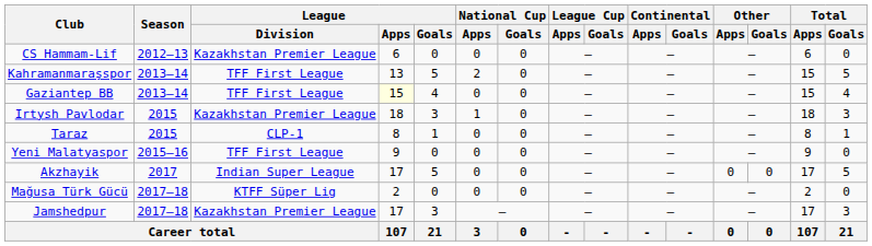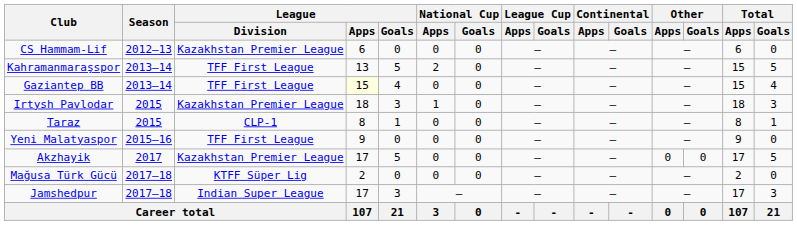 <table class="wikitable" style="text-align: center;">
 <tr>
 <th rowspan="2">Club</th>
 <th rowspan="2">Season</th>
 <th colspan="3">League</th>
 <th colspan="2">National Cup</th>
 <th colspan="2">League Cup</th>
 <th colspan="2">Continental</th>
 <th colspan="2">Other</th>
 <th colspan="2">Total</th>
 </tr>
 <tr>
 <th>Division</th>
 <th>Apps</th>
 <th>Goals</th>
 <th>Apps</th>
 <th>Goals</th>
 <th>Apps</th>
 <th>Goals</th>
 <th>Apps</th>
 <th>Goals</th>
 <th>Apps</th>
 <th>Goals</th>
 <th>Apps</th>
 <th>Goals</th>
 </tr>
 <tr>
 <td valign="center"><a href='#'>CS Hammam-Lif</a></td>
 <td><a href='#'>2012–13</a></td>
 <td><a href='#'>Kazakhstan Premier League</a></td>
 <td>6</td>
 <td>0</td>
 <td>0</td>
 <td>0</td>
 <td colspan="2">–</td>
 <td colspan="2">–</td>
 <td colspan="2">–</td>
 <td>6</td>
 <td>0</td>
 </tr>
 <tr>
 <td valign="center"><a href='#'>Kahramanmaraşspor</a></td>
 <td><a href='#'>2013–14</a></td>
 <td><a href='#'>TFF First League</a></td>
 <td>13</td>
 <td>5</td>
 <td>2</td>
 <td>0</td>
 <td colspan="2">–</td>
 <td colspan="2">–</td>
 <td colspan="2">–</td>
 <td>15</td>
 <td>5</td>
 </tr>
 <tr>
 <td valign="center"><a href='#'>Gaziantep BB</a></td>
 <td><a href='#'>2013–14</a></td>
 <td><a href='#'>TFF First League</a></td>
 <td style="background: lightyellow;">15</td>
 <td>4</td>
 <td>0</td>
 <td>0</td>
 <td colspan="2">–</td>
 <td colspan="2">–</td>
 <td colspan="2">–</td>
 <td>15</td>
 <td>4</td>
 </tr>
 <tr>
 <td valign="center"><a href='#'>Irtysh Pavlodar</a></td>
 <td><a href='#'>2015</a></td>
 <td><a href='#'>Kazakhstan Premier League</a></td>
 <td>18</td>
 <td>3</td>
 <td>1</td>
 <td>0</td>
 <td colspan="2">–</td>
 <td colspan="2">–</td>
 <td colspan="2">–</td>
 <td>18</td>
 <td>3</td>
 </tr>
 <tr>
 <td valign="center"><a href='#'>Taraz</a></td>
 <td><a href='#'>2015</a></td>
 <td><a href='#'>CLP-1</a></td>
 <td>8</td>
 <td>1</td>
 <td>0</td>
 <td>0</td>
 <td colspan="2">–</td>
 <td colspan="2">–</td>
 <td colspan="2">–</td>
 <td>8</td>
 <td>1</td>
 </tr>
 <tr>
 <td valign="center"><a href='#'>Yeni Malatyaspor</a></td>
 <td><a href='#'>2015–16</a></td>
 <td><a href='#'>TFF First League</a></td>
 <td>9</td>
 <td>0</td>
 <td>0</td>
 <td>0</td>
 <td colspan="2">–</td>
 <td colspan="2">–</td>
 <td colspan="2">–</td>
 <td>9</td>
 <td>0</td>
 </tr>
 <tr>
 <td valign="center"><a href='#'>Akzhayik</a></td>
 <td><a href='#'>2017</a></td>
-<td><a href='#'>Indian Super League</a></td>
+<td><a href='#'>Kazakhstan Premier League</a></td>
 <td>17</td>
 <td>5</td>
 <td>0</td>
 <td>0</td>
 <td colspan="2">–</td>
 <td colspan="2">–</td>
 <td>0</td>
 <td>0</td>
 <td>17</td>
 <td>5</td>
 </tr>
 <tr>
 <td valign="center"><a href='#'>Mağusa Türk Gücü</a></td>
 <td><a href='#'>2017–18</a></td>
 <td><a href='#'>KTFF Süper Lig</a></td>
 <td>2</td>
 <td>0</td>
 <td>0</td>
 <td>0</td>
 <td colspan="2">–</td>
 <td colspan="2">–</td>
 <td colspan="2">–</td>
 <td>2</td>
 <td>0</td>
 </tr>
 <tr>
 <td valign="center"><a href='#'>Jamshedpur</a></td>
 <td><a href='#'>2017–18</a></td>
-<td><a href='#'>Kazakhstan Premier League</a></td>
+<td><a href='#'>Indian Super League</a></td>
 <td>17</td>
 <td>3</td>
 <td colspan="2">–</td>
 <td colspan="2">–</td>
 <td colspan="2">–</td>
 <td colspan="2">–</td>
 <td>17</td>
 <td>3</td>
 </tr>
 <tr>
 <th colspan="3">Career total</th>
 <th>107</th>
 <th>21</th>
 <th>3</th>
 <th>0</th>
 <th>-</th>
 <th>-</th>
 <th>-</th>
 <th>-</th>
 <th>0</th>
 <th>0</th>
 <th>107</th>
 <th>21</th>
 </tr>
 </table>
